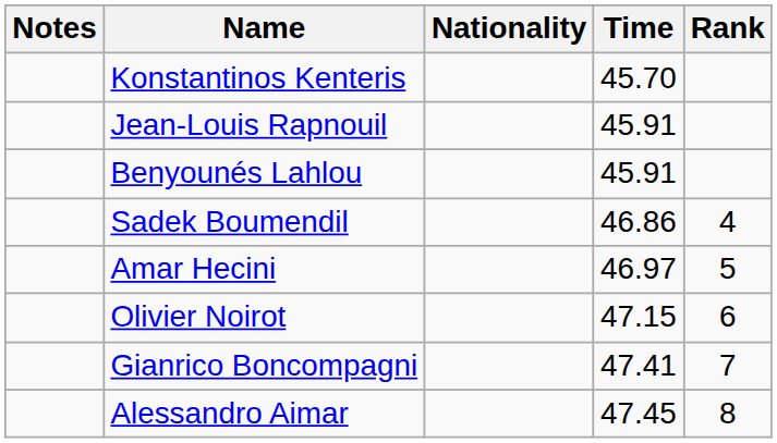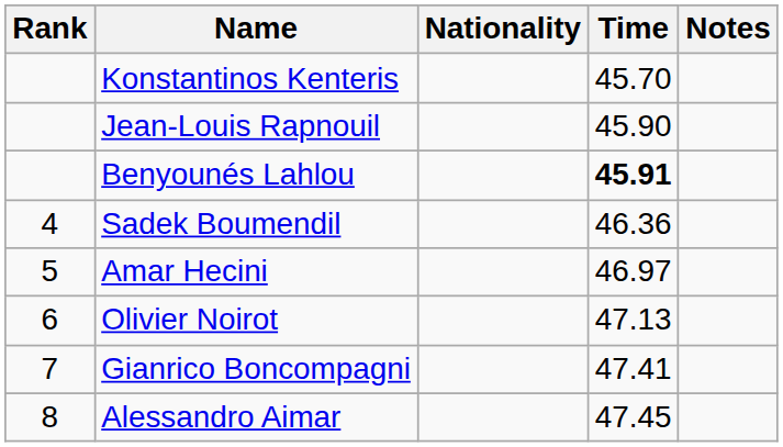 <table class="wikitable sortable" style="text-align:center">
 <tr>
-<th>Notes</th>
+<th>Rank</th>
 <th>Name</th>
 <th>Nationality</th>
 <th>Time</th>
-<th>Rank</th>
+<th>Notes</th>
 </tr>
 <tr>
 <td></td>
 <td align=left><a href='#'>Konstantinos Kenteris</a></td>
 <td align=left></td>
 <td>45.70</td>
 <td></td>
 </tr>
 <tr>
 <td></td>
 <td align=left><a href='#'>Jean-Louis Rapnouil</a></td>
 <td align=left></td>
-<td>45.91</td>
+<td>45.90</td>
 <td></td>
 </tr>
 <tr>
 <td></td>
 <td align=left><a href='#'>Benyounés Lahlou</a></td>
 <td align=left></td>
-<td>45.91</td>
+<td><strong>45.91</strong></td>
 <td></td>
 </tr>
 <tr>
-<td></td>
+<td>4</td>
 <td align=left><a href='#'>Sadek Boumendil</a></td>
 <td align=left></td>
-<td>46.86</td>
-<td>4</td>
+<td>46.36</td>
+<td></td>
 </tr>
 <tr>
-<td></td>
+<td>5</td>
 <td align=left><a href='#'>Amar Hecini</a></td>
 <td align=left></td>
 <td>46.97</td>
-<td>5</td>
+<td></td>
 </tr>
 <tr>
-<td></td>
+<td>6</td>
 <td align=left><a href='#'>Olivier Noirot</a></td>
 <td align=left></td>
-<td>47.15</td>
-<td>6</td>
+<td>47.13</td>
+<td></td>
 </tr>
 <tr>
-<td></td>
+<td>7</td>
 <td align=left><a href='#'>Gianrico Boncompagni</a></td>
 <td align=left></td>
 <td>47.41</td>
-<td>7</td>
+<td></td>
 </tr>
 <tr>
-<td></td>
+<td>8</td>
 <td align=left><a href='#'>Alessandro Aimar</a></td>
 <td align=left></td>
 <td>47.45</td>
-<td>8</td>
+<td></td>
 </tr>
 </table>
